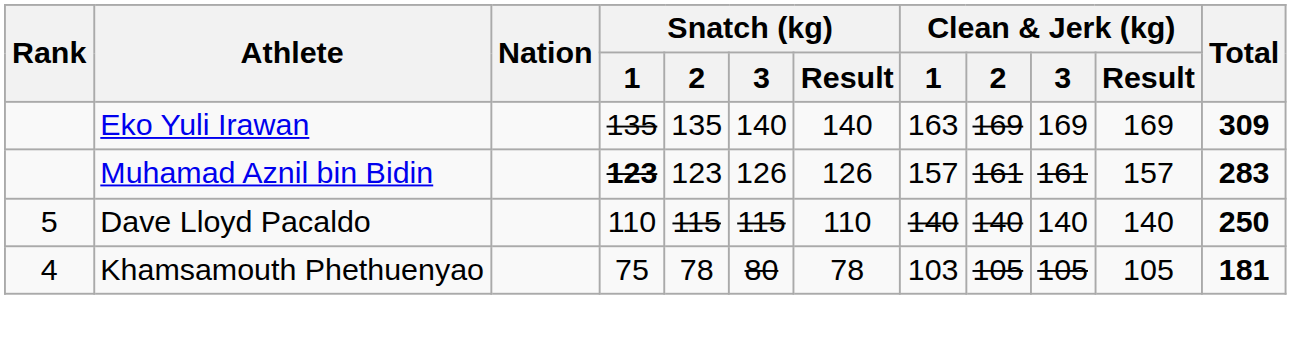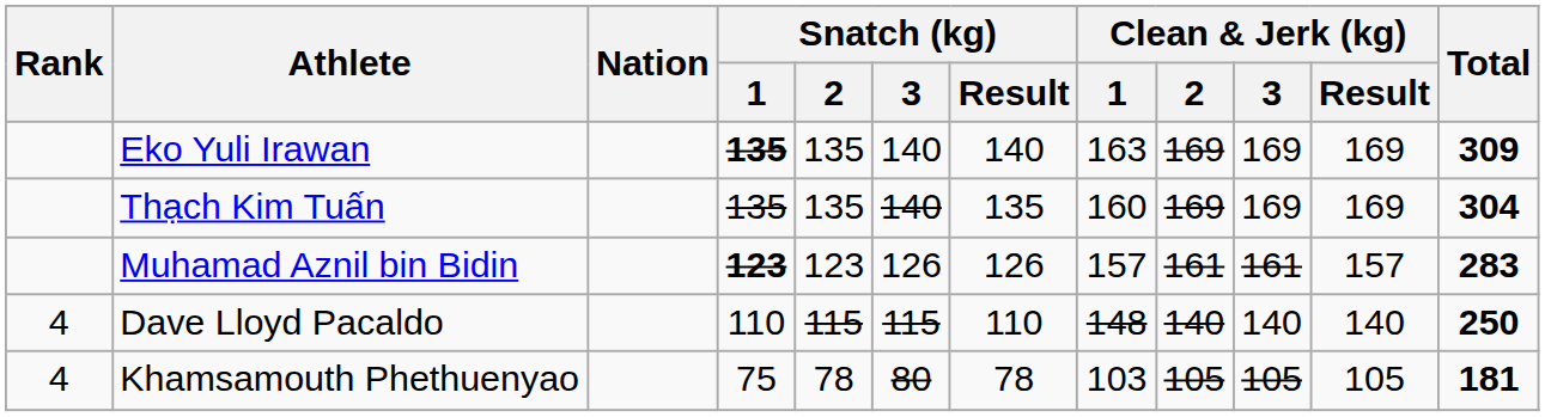 <table class="wikitable sortable" style="text-align:center;">
 <tr>
 <th rowspan=2>Rank</th>
 <th rowspan=2>Athlete</th>
 <th rowspan=2>Nation</th>
 <th colspan=4>Snatch (kg)</th>
 <th colspan=4>Clean & Jerk (kg)</th>
 <th rowspan=2>Total</th>
 </tr>
 <tr>
 <th>1</th>
 <th>2</th>
 <th>3</th>
 <th>Result</th>
 <th>1</th>
 <th>2</th>
 <th>3</th>
 <th>Result</th>
 </tr>
 <tr>
 <td></td>
 <td align=left><a href='#'>Eko Yuli Irawan</a></td>
 <td align=left></td>
-<td><s>135</s></td>
+<td><strong><s>135</s></strong></td>
 <td>135</td>
 <td>140</td>
 <td>140</td>
 <td>163</td>
 <td><s>169</s></td>
 <td>169</td>
 <td>169</td>
 <td><strong>309</strong></td>
+</tr>
+<tr>
+<td></td>
+<td align=left><a href='#'>Thạch Kim Tuấn</a></td>
+<td align=left></td>
+<td><s>135</s></td>
+<td>135</td>
+<td><s>140</s></td>
+<td>135</td>
+<td>160</td>
+<td><s>169</s></td>
+<td>169</td>
+<td>169</td>
+<td><strong>304</strong></td>
 </tr>
 <tr>
 <td></td>
 <td align=left><a href='#'>Muhamad Aznil bin Bidin</a></td>
 <td align=left></td>
 <td><strong><s>123</s></strong></td>
 <td>123</td>
 <td>126</td>
 <td>126</td>
 <td>157</td>
 <td><s>161</s></td>
 <td><s>161</s></td>
 <td>157</td>
 <td><strong>283</strong></td>
 </tr>
 <tr>
-<td>5</td>
+<td>4</td>
 <td align=left>Dave Lloyd Pacaldo</td>
 <td align=left></td>
 <td>110</td>
 <td><s>115</s></td>
 <td><s>115</s></td>
 <td>110</td>
-<td><s>140</s></td>
+<td><s>148</s></td>
 <td><s>140</s></td>
 <td>140</td>
 <td>140</td>
 <td><strong>250</strong></td>
 </tr>
 <tr>
 <td>4</td>
 <td align=left>Khamsamouth Phethuenyao</td>
 <td align=left></td>
 <td>75</td>
 <td>78</td>
 <td><s>80</s></td>
 <td>78</td>
 <td>103</td>
 <td><s>105</s></td>
 <td><s>105</s></td>
 <td>105</td>
 <td><strong>181</strong></td>
 </tr>
 </table>
